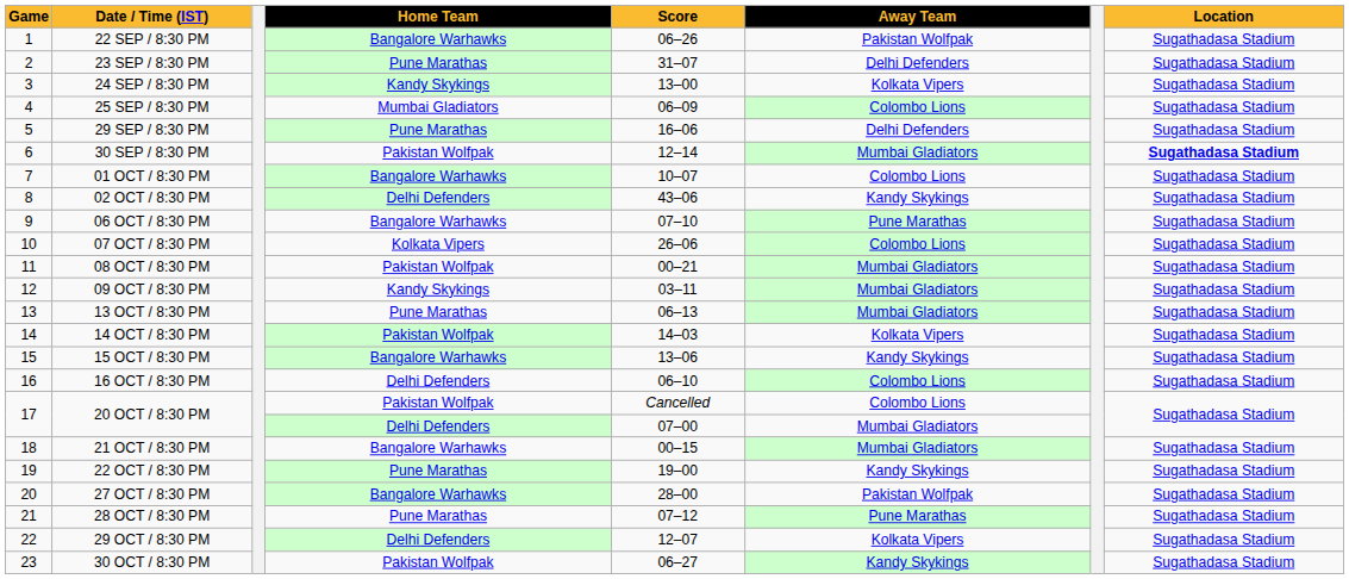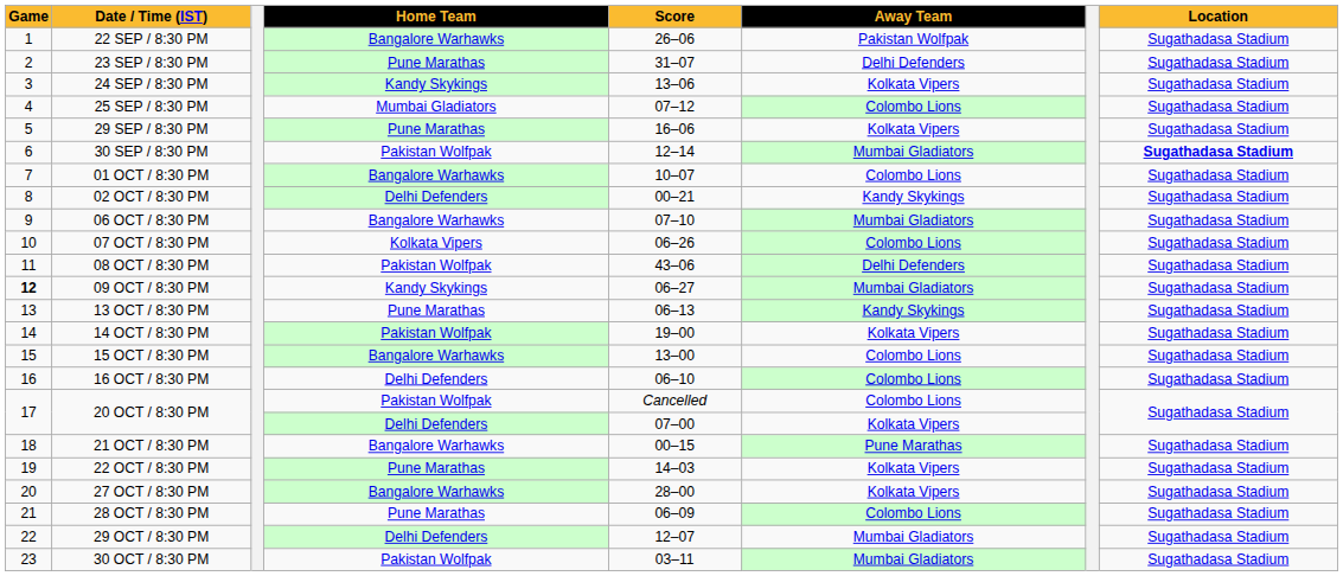 <table class="wikitable" style="width:100%; font-size:85%; text-align:center">
 <tr>
 <th style="background:#FABB30; width:3%;color:black;">Game</th>
 <th style="background:#FABB30; width:15%;color:black;">Date / Time (<a href='#'>IST</a>)</th>
 <th rowspan=25 style="border-top:none; border-bottom:none; width:1%;"></th>
 <th style="background:black; width:26%;color:#FABB30;">Home Team</th>
 <th style="background:#FABB30; width:10%;color:black;">Score</th>
 <th style="background:black; width:26%;color:#FABB30;">Away Team</th>
 <th rowspan=25 style="border-top:none; border-bottom:none; width:1%;"></th>
 <th style="background:#FABB30; width:18%;color:black;">Location</th>
 </tr>
 <tr>
 <td>1</td>
 <td>22 SEP / 8:30 PM</td>
 <td style="background-color:#ccffcc"><a href='#'>Bangalore Warhawks</a></td>
-<td>06–26</td>
+<td>26–06</td>
 <td><a href='#'>Pakistan Wolfpak</a></td>
 <td><a href='#'>Sugathadasa Stadium</a></td>
 </tr>
 <tr>
 <td>2</td>
 <td>23 SEP / 8:30 PM</td>
 <td style="background-color:#ccffcc"><a href='#'>Pune Marathas</a></td>
 <td>31–07</td>
 <td><a href='#'>Delhi Defenders</a></td>
 <td><a href='#'>Sugathadasa Stadium</a></td>
 </tr>
 <tr>
 <td>3</td>
 <td>24 SEP / 8:30 PM</td>
 <td style="background-color:#ccffcc"><a href='#'>Kandy Skykings</a></td>
-<td>13–00</td>
+<td>13–06</td>
 <td><a href='#'>Kolkata Vipers</a></td>
 <td><a href='#'>Sugathadasa Stadium</a></td>
 </tr>
 <tr>
 <td>4</td>
 <td>25 SEP / 8:30 PM</td>
 <td><a href='#'>Mumbai Gladiators</a></td>
-<td>06–09</td>
+<td>07–12</td>
 <td style="background-color:#ccffcc"><a href='#'>Colombo Lions</a></td>
 <td><a href='#'>Sugathadasa Stadium</a></td>
 </tr>
 <tr>
 <td>5</td>
 <td>29 SEP / 8:30 PM</td>
 <td style="background-color:#ccffcc"><a href='#'>Pune Marathas</a></td>
 <td>16–06</td>
-<td><a href='#'>Delhi Defenders</a></td>
+<td><a href='#'>Kolkata Vipers</a></td>
 <td><a href='#'>Sugathadasa Stadium</a></td>
 </tr>
 <tr>
 <td>6</td>
 <td>30 SEP / 8:30 PM</td>
 <td><a href='#'>Pakistan Wolfpak</a></td>
 <td>12–14</td>
 <td style="background-color:#ccffcc"><a href='#'>Mumbai Gladiators</a></td>
 <td><strong><a href='#'>Sugathadasa Stadium</a></strong></td>
 </tr>
 <tr>
 <td>7</td>
 <td>01 OCT / 8:30 PM</td>
 <td style="background-color:#ccffcc"><a href='#'>Bangalore Warhawks</a></td>
 <td>10–07</td>
 <td><a href='#'>Colombo Lions</a></td>
 <td><a href='#'>Sugathadasa Stadium</a></td>
 </tr>
 <tr>
 <td>8</td>
 <td>02 OCT / 8:30 PM</td>
 <td style="background-color:#ccffcc"><a href='#'>Delhi Defenders</a></td>
-<td>43–06</td>
+<td>00–21</td>
 <td><a href='#'>Kandy Skykings</a></td>
 <td><a href='#'>Sugathadasa Stadium</a></td>
 </tr>
 <tr>
 <td>9</td>
 <td>06 OCT / 8:30 PM</td>
 <td><a href='#'>Bangalore Warhawks</a></td>
 <td>07–10</td>
-<td style="background-color:#ccffcc"><a href='#'>Pune Marathas</a></td>
+<td style="background-color:#ccffcc"><a href='#'>Mumbai Gladiators</a></td>
 <td><a href='#'>Sugathadasa Stadium</a></td>
 </tr>
 <tr>
 <td>10</td>
 <td>07 OCT / 8:30 PM</td>
 <td><a href='#'>Kolkata Vipers</a></td>
-<td>26–06</td>
+<td>06–26</td>
 <td style="background-color:#ccffcc"><a href='#'>Colombo Lions</a></td>
 <td><a href='#'>Sugathadasa Stadium</a></td>
 </tr>
 <tr>
 <td>11</td>
 <td>08 OCT / 8:30 PM</td>
 <td><a href='#'>Pakistan Wolfpak</a></td>
-<td>00–21</td>
-<td style="background-color:#ccffcc"><a href='#'>Mumbai Gladiators</a></td>
+<td>43–06</td>
+<td style="background-color:#ccffcc"><a href='#'>Delhi Defenders</a></td>
 <td><a href='#'>Sugathadasa Stadium</a></td>
 </tr>
 <tr>
-<td>12</td>
+<td><strong>12</strong></td>
 <td>09 OCT / 8:30 PM</td>
 <td><a href='#'>Kandy Skykings</a></td>
-<td>03–11</td>
+<td>06–27</td>
 <td style="background-color:#ccffcc"><a href='#'>Mumbai Gladiators</a></td>
 <td><a href='#'>Sugathadasa Stadium</a></td>
 </tr>
 <tr>
 <td>13</td>
 <td>13 OCT / 8:30 PM</td>
 <td><a href='#'>Pune Marathas</a></td>
 <td>06–13</td>
-<td style="background-color:#ccffcc"><a href='#'>Mumbai Gladiators</a></td>
+<td style="background-color:#ccffcc"><a href='#'>Kandy Skykings</a></td>
 <td><a href='#'>Sugathadasa Stadium</a></td>
 </tr>
 <tr>
 <td>14</td>
 <td>14 OCT / 8:30 PM</td>
 <td style="background-color:#ccffcc"><a href='#'>Pakistan Wolfpak</a></td>
-<td>14–03</td>
+<td>19–00</td>
 <td><a href='#'>Kolkata Vipers</a></td>
 <td><a href='#'>Sugathadasa Stadium</a></td>
 </tr>
 <tr>
 <td>15</td>
 <td>15 OCT / 8:30 PM</td>
 <td style="background-color:#ccffcc"><a href='#'>Bangalore Warhawks</a></td>
-<td>13–06</td>
-<td><a href='#'>Kandy Skykings</a></td>
+<td>13–00</td>
+<td><a href='#'>Colombo Lions</a></td>
 <td><a href='#'>Sugathadasa Stadium</a></td>
 </tr>
 <tr>
 <td>16</td>
 <td>16 OCT / 8:30 PM</td>
 <td><a href='#'>Delhi Defenders</a></td>
 <td>06–10</td>
 <td style="background-color:#ccffcc"><a href='#'>Colombo Lions</a></td>
 <td><a href='#'>Sugathadasa Stadium</a></td>
 </tr>
 <tr>
 <td rowspan=2>17</td>
 <td rowspan=2>20 OCT / 8:30 PM</td>
 <td><a href='#'>Pakistan Wolfpak</a></td>
 <td><em>Cancelled</em></td>
 <td><a href='#'>Colombo Lions</a></td>
 <td rowspan=2><a href='#'>Sugathadasa Stadium</a></td>
 </tr>
 <tr>
 <td style="background-color:#ccffcc"><a href='#'>Delhi Defenders</a></td>
 <td>07–00</td>
-<td><a href='#'>Mumbai Gladiators</a></td>
+<td><a href='#'>Kolkata Vipers</a></td>
 </tr>
 <tr>
 <td>18</td>
 <td>21 OCT / 8:30 PM</td>
 <td><a href='#'>Bangalore Warhawks</a></td>
 <td>00–15</td>
-<td style="background-color:#ccffcc"><a href='#'>Mumbai Gladiators</a></td>
+<td style="background-color:#ccffcc"><a href='#'>Pune Marathas</a></td>
 <td><a href='#'>Sugathadasa Stadium</a></td>
 </tr>
 <tr>
 <td>19</td>
 <td>22 OCT / 8:30 PM</td>
 <td style="background-color:#ccffcc"><a href='#'>Pune Marathas</a></td>
-<td>19–00</td>
-<td><a href='#'>Kandy Skykings</a></td>
+<td>14–03</td>
+<td><a href='#'>Kolkata Vipers</a></td>
 <td><a href='#'>Sugathadasa Stadium</a></td>
 </tr>
 <tr>
 <td>20</td>
 <td>27 OCT / 8:30 PM</td>
 <td style="background-color:#ccffcc"><a href='#'>Bangalore Warhawks</a></td>
 <td>28–00</td>
-<td><a href='#'>Pakistan Wolfpak</a></td>
+<td><a href='#'>Kolkata Vipers</a></td>
 <td><a href='#'>Sugathadasa Stadium</a></td>
 </tr>
 <tr>
 <td>21</td>
 <td>28 OCT / 8:30 PM</td>
 <td><a href='#'>Pune Marathas</a></td>
-<td>07–12</td>
-<td style="background-color:#ccffcc"><a href='#'>Pune Marathas</a></td>
+<td>06–09</td>
+<td style="background-color:#ccffcc"><a href='#'>Colombo Lions</a></td>
 <td><a href='#'>Sugathadasa Stadium</a></td>
 </tr>
 <tr>
 <td>22</td>
 <td>29 OCT / 8:30 PM</td>
 <td style="background-color:#ccffcc"><a href='#'>Delhi Defenders</a></td>
 <td>12–07</td>
-<td><a href='#'>Kolkata Vipers</a></td>
+<td><a href='#'>Mumbai Gladiators</a></td>
 <td><a href='#'>Sugathadasa Stadium</a></td>
 </tr>
 <tr>
 <td>23</td>
 <td>30 OCT / 8:30 PM</td>
 <td><a href='#'>Pakistan Wolfpak</a></td>
-<td>06–27</td>
-<td style="background-color:#ccffcc"><a href='#'>Kandy Skykings</a></td>
+<td>03–11</td>
+<td style="background-color:#ccffcc"><a href='#'>Mumbai Gladiators</a></td>
 <td><a href='#'>Sugathadasa Stadium</a></td>
 </tr>
 </table>
